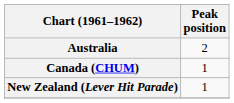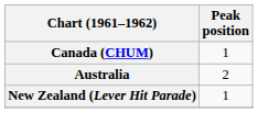 <table class="wikitable plainrowheaders sortable">
 <tr>
 <th scope="col">Chart (1961–1962)</th>
 <th scope="col">Peak<br>position</th>
 </tr>
 <tr>
+<th scope="row">Canada (<a href='#'>CHUM</a>)</th>
+<td style="text-align:center;">1</td>
+</tr>
+<tr>
 <th scope="row">Australia</th>
 <td style="text-align:center;">2</td>
-</tr>
-<tr>
-<th scope="row">Canada (<a href='#'>CHUM</a>)</th>
-<td style="text-align:center;">1</td>
 </tr>
 <tr>
 <th scope="row">New Zealand (<em>Lever Hit Parade</em>)</th>
 <td style="text-align:center;">1</td>
 </tr>
 <tr>
 </tr>
 <tr>
 </tr>
 </table>
